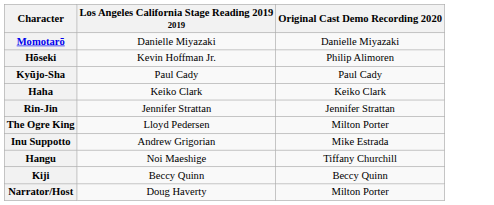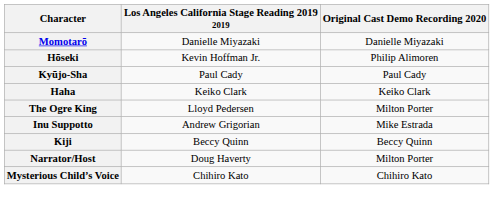 <table class="wikitable">
 <tr>
 <th>Character</th>
 <th>Los Angeles California Stage Reading 2019 <br> <small>2019</small></th>
 <th>Original Cast Demo Recording 2020 </th>
 </tr>
 <tr>
 <th><a href='#'>Momotarō</a></th>
 <td colspan='1' align=center>Danielle Miyazaki</td>
 <td colspan='1' align=center>Danielle Miyazaki</td>
 </tr>
 <tr>
 <th>Hōseki</th>
 <td colspan='1' align=center>Kevin Hoffman Jr.</td>
 <td colspan='1' align=center>Philip Alimoren</td>
 </tr>
 <tr>
 <th>Kyūjo-Sha</th>
 <td colspan='1' align=center>Paul Cady</td>
 <td colspan='1' align=center>Paul Cady</td>
 </tr>
 <tr>
 <th>Haha</th>
 <td colspan='1' align=center>Keiko Clark</td>
 <td colspan='1' align=center>Keiko Clark</td>
 </tr>
 <tr>
-<th>Rin-Jin</th>
-<td colspan='1' align=center>Jennifer Strattan</td>
-<td colspan='1' align=center>Jennifer Strattan</td>
-</tr>
-<tr>
 <th>The Ogre King</th>
 <td colspan='1' align=center>Lloyd Pedersen</td>
 <td colspan='1' align=center>Milton Porter</td>
 </tr>
 <tr>
 <th>Inu Suppotto</th>
 <td colspan='1' align=center>Andrew Grigorian</td>
 <td colspan='1' align=center>Mike Estrada</td>
-</tr>
-<tr>
-<th>Hangu</th>
-<td colspan='1' align=center>Noi Maeshige</td>
-<td colspan='1' align=center>Tiffany Churchill</td>
 </tr>
 <tr>
 <th>Kiji</th>
 <td colspan='1' align=center>Beccy Quinn</td>
 <td colspan='1' align=center>Beccy Quinn</td>
 </tr>
 <tr>
 <th>Narrator/Host</th>
 <td colspan='1' align=center>Doug Haverty</td>
 <td colspan='1' align=center>Milton Porter</td>
 </tr>
+<tr>
+<th>Mysterious Child’s Voice</th>
+<td colspan='1' align=center>Chihiro Kato</td>
+<td colspan='1' align=center>Chihiro Kato</td>
+</tr>
 </table>
